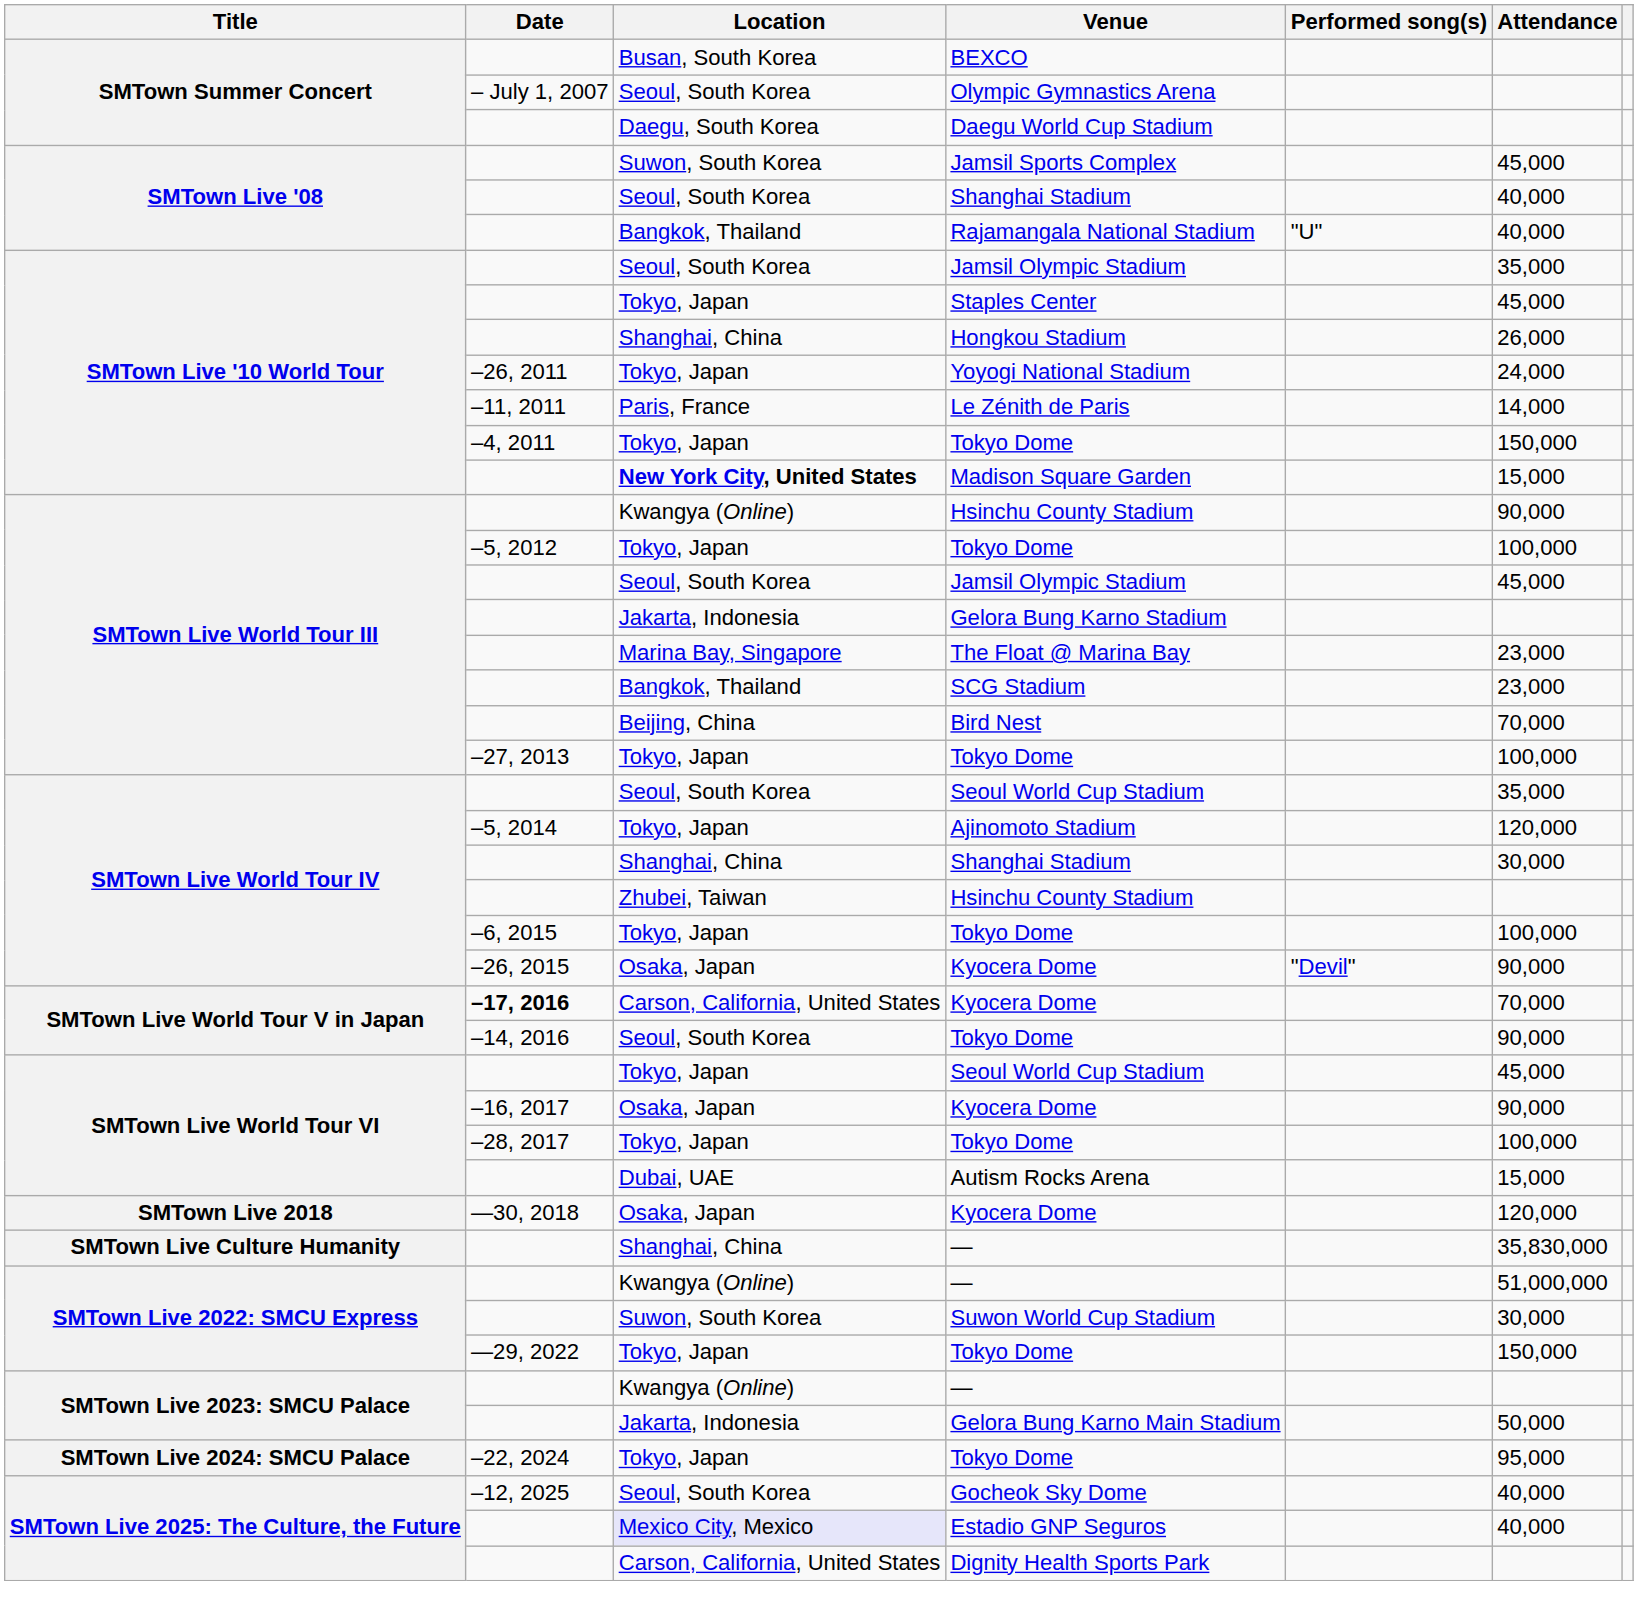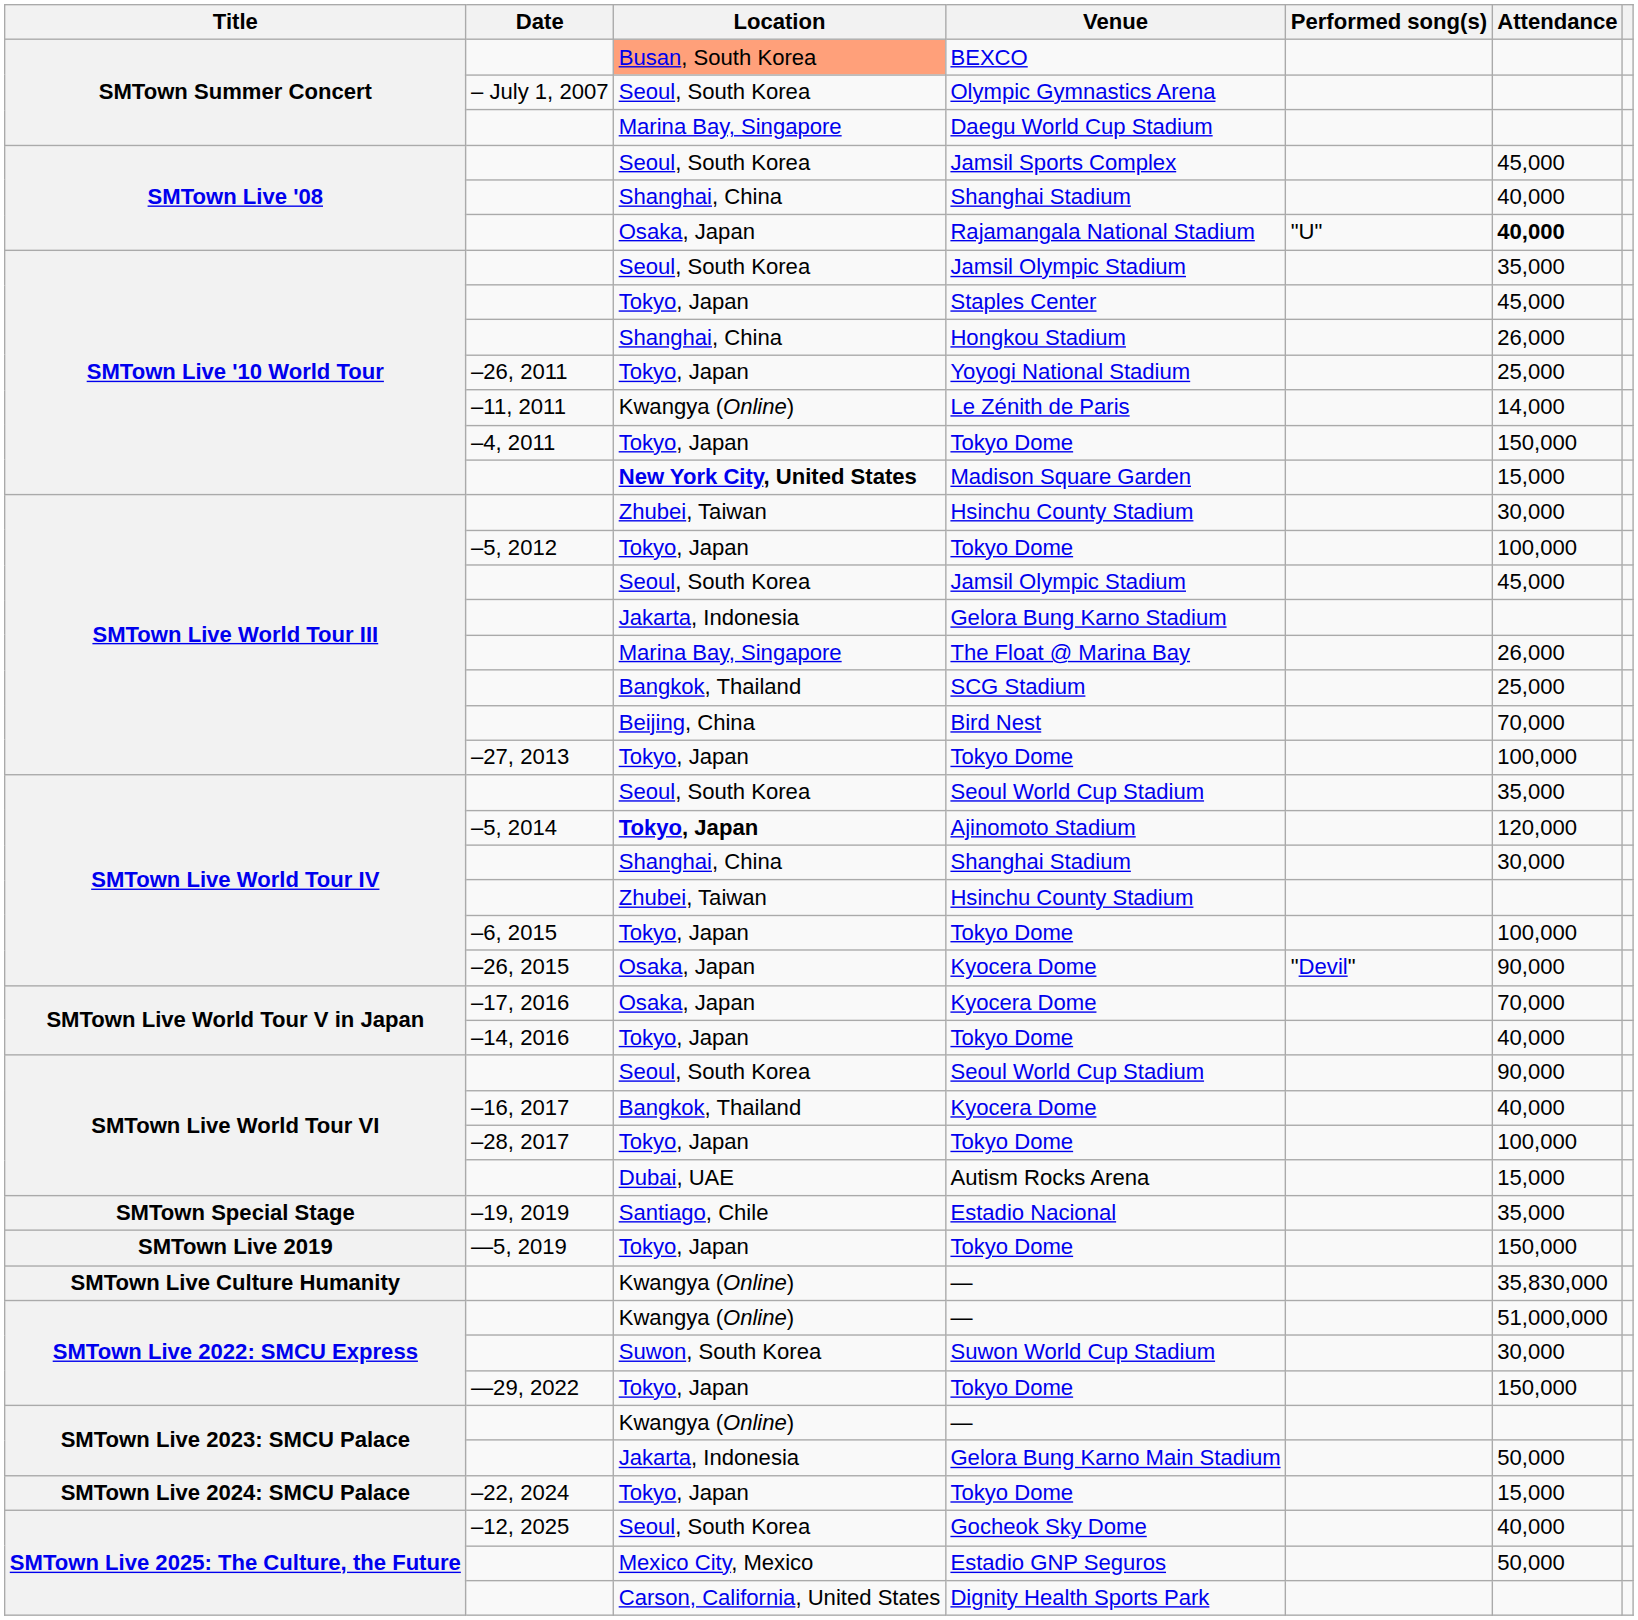 <table class="wikitable plainrowheaders sortable">
 <tr>
 <th scope="col">Title</th>
 <th scope="col">Date</th>
 <th scope="col">Location</th>
 <th scope="col">Venue</th>
 <th scope="col" class="unsortable">Performed song(s)</th>
 <th scope="col">Attendance</th>
 <th scope="col" class="unsortable"></th>
 </tr>
 <tr>
 <th scope="rowgroup" rowspan="3">SMTown Summer Concert</th>
 <td></td>
-<td><a href='#'>Busan</a>, South Korea</td>
+<td style="background: lightsalmon;"><a href='#'>Busan</a>, South Korea</td>
 <td><a href='#'>BEXCO</a></td>
 <td></td>
 <td></td>
 <td></td>
 </tr>
 <tr>
 <td> – July 1, 2007</td>
 <td><a href='#'>Seoul</a>, South Korea</td>
 <td><a href='#'>Olympic Gymnastics Arena</a></td>
 <td></td>
 <td></td>
 <td></td>
 </tr>
 <tr>
 <td></td>
-<td><a href='#'>Daegu</a>, South Korea</td>
+<td><a href='#'>Marina Bay, Singapore</a></td>
 <td><a href='#'>Daegu World Cup Stadium</a></td>
 <td></td>
 <td></td>
 <td></td>
 </tr>
 <tr>
 <th scope="rowgroup" rowspan="3"><a href='#'>SMTown Live '08</a></th>
 <td></td>
-<td><a href='#'>Suwon</a>, South Korea</td>
+<td><a href='#'>Seoul</a>, South Korea</td>
 <td><a href='#'>Jamsil Sports Complex</a></td>
 <td></td>
 <td>45,000</td>
 <td></td>
 </tr>
 <tr>
 <td></td>
-<td><a href='#'>Seoul</a>, South Korea</td>
+<td><a href='#'>Shanghai</a>, China</td>
 <td><a href='#'>Shanghai Stadium</a></td>
 <td></td>
 <td>40,000</td>
 <td></td>
 </tr>
 <tr>
 <td></td>
-<td><a href='#'>Bangkok</a>, Thailand</td>
+<td><a href='#'>Osaka</a>, Japan</td>
 <td><a href='#'>Rajamangala National Stadium</a></td>
 <td>"U"</td>
-<td>40,000</td>
+<td><strong>40,000</strong></td>
 <td></td>
 </tr>
 <tr>
 <th scope="rowgroup" rowspan="7"><a href='#'>SMTown Live '10 World Tour</a></th>
 <td></td>
 <td><a href='#'>Seoul</a>, South Korea</td>
 <td><a href='#'>Jamsil Olympic Stadium</a></td>
 <td></td>
 <td>35,000</td>
 <td></td>
 </tr>
 <tr>
 <td></td>
 <td><a href='#'>Tokyo</a>, Japan</td>
 <td><a href='#'>Staples Center</a></td>
 <td></td>
 <td>45,000</td>
 <td></td>
 </tr>
 <tr>
 <td></td>
 <td><a href='#'>Shanghai</a>, China</td>
 <td><a href='#'>Hongkou Stadium</a></td>
 <td></td>
 <td>26,000</td>
 <td></td>
 </tr>
 <tr>
 <td>–26, 2011</td>
 <td><a href='#'>Tokyo</a>, Japan</td>
 <td><a href='#'>Yoyogi National Stadium</a></td>
 <td></td>
-<td>24,000</td>
+<td>25,000</td>
 <td></td>
 </tr>
 <tr>
 <td>–11, 2011</td>
-<td><a href='#'>Paris</a>, France</td>
+<td>Kwangya (<em>Online</em>)</td>
 <td><a href='#'>Le Zénith de Paris</a></td>
 <td></td>
 <td>14,000</td>
 <td></td>
 </tr>
 <tr>
 <td>–4, 2011</td>
 <td><a href='#'>Tokyo</a>, Japan</td>
 <td><a href='#'>Tokyo Dome</a></td>
 <td></td>
 <td>150,000</td>
 <td></td>
 </tr>
 <tr>
 <td></td>
 <td><strong><a href='#'>New York City</a>, United States</strong></td>
 <td><a href='#'>Madison Square Garden</a></td>
 <td></td>
 <td>15,000</td>
 <td></td>
 </tr>
 <tr>
 <th scope="rowgroup" rowspan="8"><a href='#'>SMTown Live World Tour III</a></th>
 <td></td>
-<td>Kwangya (<em>Online</em>)</td>
+<td><a href='#'>Zhubei</a>, Taiwan</td>
 <td><a href='#'>Hsinchu County Stadium</a></td>
 <td></td>
-<td>90,000</td>
+<td>30,000</td>
 <td></td>
 </tr>
 <tr>
 <td>–5, 2012</td>
 <td><a href='#'>Tokyo</a>, Japan</td>
 <td><a href='#'>Tokyo Dome</a></td>
 <td></td>
 <td>100,000</td>
 <td></td>
 </tr>
 <tr>
 <td></td>
 <td><a href='#'>Seoul</a>, South Korea</td>
 <td><a href='#'>Jamsil Olympic Stadium</a></td>
 <td></td>
 <td>45,000</td>
 <td></td>
 </tr>
 <tr>
 <td></td>
 <td><a href='#'>Jakarta</a>, Indonesia</td>
 <td><a href='#'>Gelora Bung Karno Stadium</a></td>
 <td></td>
 <td></td>
 <td></td>
 </tr>
 <tr>
 <td></td>
 <td><a href='#'>Marina Bay, Singapore</a></td>
 <td><a href='#'>The Float @ Marina Bay</a></td>
 <td></td>
-<td>23,000</td>
+<td>26,000</td>
 <td></td>
 </tr>
 <tr>
 <td></td>
 <td><a href='#'>Bangkok</a>, Thailand</td>
 <td><a href='#'>SCG Stadium</a></td>
 <td></td>
-<td>23,000</td>
+<td>25,000</td>
 <td></td>
 </tr>
 <tr>
 <td></td>
 <td><a href='#'>Beijing</a>, China</td>
 <td><a href='#'>Bird Nest</a></td>
 <td></td>
 <td>70,000</td>
 <td></td>
 </tr>
 <tr>
 <td>–27, 2013</td>
 <td><a href='#'>Tokyo</a>, Japan</td>
 <td><a href='#'>Tokyo Dome</a></td>
 <td></td>
 <td>100,000</td>
 <td></td>
 </tr>
 <tr>
 <th scope="rowgroup" rowspan="6"><a href='#'>SMTown Live World Tour IV</a></th>
 <td></td>
 <td><a href='#'>Seoul</a>, South Korea</td>
 <td><a href='#'>Seoul World Cup Stadium</a></td>
 <td></td>
 <td>35,000</td>
 <td></td>
 </tr>
 <tr>
 <td>–5, 2014</td>
-<td><a href='#'>Tokyo</a>, Japan</td>
+<td><strong><a href='#'>Tokyo</a>, Japan</strong></td>
 <td><a href='#'>Ajinomoto Stadium</a></td>
 <td></td>
 <td>120,000</td>
 <td></td>
 </tr>
 <tr>
 <td></td>
 <td><a href='#'>Shanghai</a>, China</td>
 <td><a href='#'>Shanghai Stadium</a></td>
 <td></td>
 <td>30,000</td>
 <td></td>
 </tr>
 <tr>
 <td></td>
 <td><a href='#'>Zhubei</a>, Taiwan</td>
 <td><a href='#'>Hsinchu County Stadium</a></td>
 <td></td>
 <td></td>
 <td></td>
 </tr>
 <tr>
 <td>–6, 2015</td>
 <td><a href='#'>Tokyo</a>, Japan</td>
 <td><a href='#'>Tokyo Dome</a></td>
 <td></td>
 <td>100,000</td>
 <td></td>
 </tr>
 <tr>
 <td>–26, 2015</td>
 <td><a href='#'>Osaka</a>, Japan</td>
 <td><a href='#'>Kyocera Dome</a></td>
 <td>"<a href='#'>Devil</a>"</td>
 <td>90,000</td>
 <td></td>
 </tr>
 <tr>
 <th scope="rowgroup" rowspan="2">SMTown Live World Tour V in Japan</th>
-<td><strong>–17, 2016</strong></td>
-<td><a href='#'>Carson, California</a>, United States</td>
+<td>–17, 2016</td>
+<td><a href='#'>Osaka</a>, Japan</td>
 <td><a href='#'>Kyocera Dome</a></td>
 <td></td>
 <td>70,000</td>
 <td></td>
 </tr>
 <tr>
 <td>–14, 2016</td>
+<td><a href='#'>Tokyo</a>, Japan</td>
+<td><a href='#'>Tokyo Dome</a></td>
+<td></td>
+<td>40,000</td>
+<td></td>
+</tr>
+<tr>
+<th scope="rowgroup" rowspan="4">SMTown Live World Tour VI</th>
+<td></td>
 <td><a href='#'>Seoul</a>, South Korea</td>
-<td><a href='#'>Tokyo Dome</a></td>
+<td><a href='#'>Seoul World Cup Stadium</a></td>
 <td></td>
 <td>90,000</td>
 <td></td>
 </tr>
 <tr>
-<th scope="rowgroup" rowspan="4">SMTown Live World Tour VI</th>
-<td></td>
-<td><a href='#'>Tokyo</a>, Japan</td>
-<td><a href='#'>Seoul World Cup Stadium</a></td>
-<td></td>
-<td>45,000</td>
-<td></td>
-</tr>
-<tr>
 <td>–16, 2017</td>
-<td><a href='#'>Osaka</a>, Japan</td>
+<td><a href='#'>Bangkok</a>, Thailand</td>
 <td><a href='#'>Kyocera Dome</a></td>
 <td></td>
-<td>90,000</td>
+<td>40,000</td>
 <td></td>
 </tr>
 <tr>
 <td>–28, 2017</td>
 <td><a href='#'>Tokyo</a>, Japan</td>
 <td><a href='#'>Tokyo Dome</a></td>
 <td></td>
 <td>100,000</td>
 <td></td>
 </tr>
 <tr>
 <td></td>
 <td><a href='#'>Dubai</a>, UAE</td>
 <td>Autism Rocks Arena</td>
 <td></td>
 <td>15,000</td>
 <td></td>
 </tr>
 <tr>
-<th scope="row">SMTown Live 2018</th>
-<td>—30, 2018</td>
-<td><a href='#'>Osaka</a>, Japan</td>
-<td><a href='#'>Kyocera Dome</a></td>
+<th scope="row">SMTown Special Stage</th>
+<td>–19, 2019</td>
+<td><a href='#'>Santiago</a>, Chile</td>
+<td><a href='#'>Estadio Nacional</a></td>
 <td></td>
-<td>120,000</td>
+<td>35,000</td>
+<td></td>
+</tr>
+<tr>
+<th scope="row">SMTown Live 2019</th>
+<td>—5, 2019</td>
+<td><a href='#'>Tokyo</a>, Japan</td>
+<td><a href='#'>Tokyo Dome</a></td>
+<td></td>
+<td>150,000</td>
 <td></td>
 </tr>
 <tr>
 <th scope="row">SMTown Live Culture Humanity</th>
 <td></td>
-<td><a href='#'>Shanghai</a>, China</td>
+<td>Kwangya (<em>Online</em>)</td>
 <td>—</td>
 <td></td>
 <td>35,830,000</td>
 <td></td>
 </tr>
 <tr>
 <th scope="rowgroup" rowspan="3"><a href='#'>SMTown Live 2022: SMCU Express</a></th>
 <td></td>
 <td>Kwangya (<em>Online</em>)</td>
 <td>—</td>
 <td></td>
 <td>51,000,000</td>
 <td></td>
 </tr>
 <tr>
 <td></td>
 <td><a href='#'>Suwon</a>, South Korea</td>
 <td><a href='#'>Suwon World Cup Stadium</a></td>
 <td></td>
 <td>30,000</td>
 <td></td>
 </tr>
 <tr>
 <td>—29, 2022</td>
 <td><a href='#'>Tokyo</a>, Japan</td>
 <td><a href='#'>Tokyo Dome</a></td>
 <td></td>
 <td>150,000</td>
 <td></td>
 </tr>
 <tr>
 <th scope="rowgroup" rowspan="2">SMTown Live 2023: SMCU Palace</th>
 <td></td>
 <td>Kwangya (<em>Online</em>)</td>
 <td>—</td>
 <td></td>
 <td></td>
 <td></td>
 </tr>
 <tr>
 <td></td>
 <td><a href='#'>Jakarta</a>, Indonesia</td>
 <td><a href='#'>Gelora Bung Karno Main Stadium</a></td>
 <td></td>
 <td>50,000</td>
 <td></td>
 </tr>
 <tr>
 <th scope="row">SMTown Live 2024: SMCU Palace</th>
 <td>–22, 2024</td>
 <td><a href='#'>Tokyo</a>, Japan</td>
 <td><a href='#'>Tokyo Dome</a></td>
 <td></td>
-<td>95,000</td>
+<td>15,000</td>
 <td></td>
 </tr>
 <tr>
 <th scope="rowgroup" rowspan="3"><a href='#'>SMTown Live 2025: The Culture, the Future</a></th>
 <td>–12, 2025</td>
 <td><a href='#'>Seoul</a>, South Korea</td>
 <td><a href='#'>Gocheok Sky Dome</a></td>
 <td></td>
 <td>40,000</td>
 <td></td>
 </tr>
 <tr>
 <td></td>
-<td style="background: lavender;"><a href='#'>Mexico City</a>, Mexico</td>
+<td><a href='#'>Mexico City</a>, Mexico</td>
 <td><a href='#'>Estadio GNP Seguros</a></td>
 <td></td>
-<td>40,000</td>
+<td>50,000</td>
 <td></td>
 </tr>
 <tr>
 <td></td>
 <td><a href='#'>Carson, California</a>, United States</td>
 <td><a href='#'>Dignity Health Sports Park</a></td>
 <td></td>
 <td></td>
 <td></td>
 </tr>
 </table>
